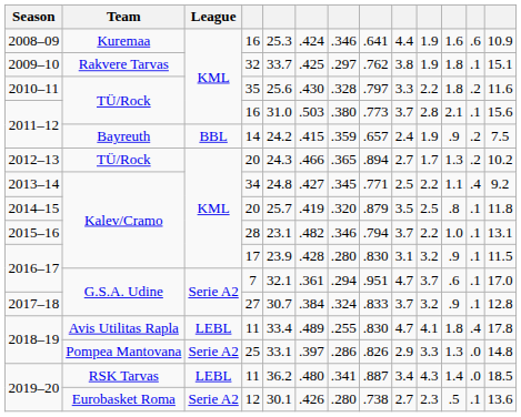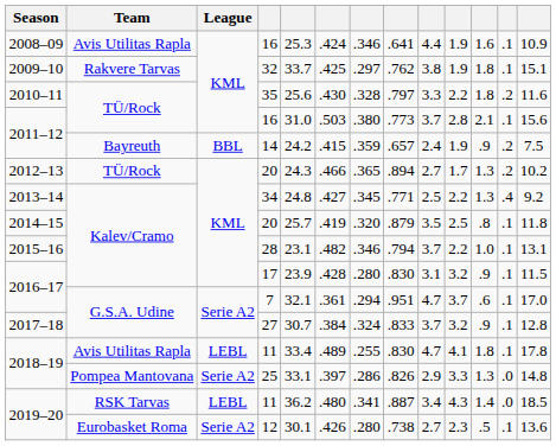 <table class="wikitable sortable" style="font-size:95%; text-align:center;">
 <tr>
 <th>Season</th>
 <th>Team</th>
 <th>League</th>
 <th></th>
 <th></th>
 <th></th>
 <th></th>
 <th></th>
 <th></th>
 <th></th>
 <th></th>
 <th></th>
 <th></th>
 </tr>
 <tr>
 <td>2008–09</td>
-<td><a href='#'>Kuremaa</a></td>
+<td><a href='#'>Avis Utilitas Rapla</a></td>
 <td rowspan="4"><a href='#'>KML</a></td>
 <td>16</td>
 <td>25.3</td>
 <td>.424</td>
 <td>.346</td>
 <td>.641</td>
 <td>4.4</td>
 <td>1.9</td>
 <td>1.6</td>
-<td>.6</td>
+<td>.1</td>
 <td>10.9</td>
 </tr>
 <tr>
 <td>2009–10</td>
 <td><a href='#'>Rakvere Tarvas</a></td>
 <td>32</td>
 <td>33.7</td>
 <td>.425</td>
 <td>.297</td>
 <td>.762</td>
 <td>3.8</td>
 <td>1.9</td>
 <td>1.8</td>
 <td>.1</td>
 <td>15.1</td>
 </tr>
 <tr>
 <td>2010–11</td>
 <td rowspan="2"><a href='#'>TÜ/Rock</a></td>
 <td>35</td>
 <td>25.6</td>
 <td>.430</td>
 <td>.328</td>
 <td>.797</td>
 <td>3.3</td>
 <td>2.2</td>
 <td>1.8</td>
 <td>.2</td>
 <td>11.6</td>
 </tr>
 <tr>
 <td rowspan="2">2011–12</td>
 <td>16</td>
 <td>31.0</td>
 <td>.503</td>
 <td>.380</td>
 <td>.773</td>
 <td>3.7</td>
 <td>2.8</td>
 <td>2.1</td>
 <td>.1</td>
 <td>15.6</td>
 </tr>
 <tr>
 <td><a href='#'>Bayreuth</a></td>
 <td><a href='#'>BBL</a></td>
 <td>14</td>
 <td>24.2</td>
 <td>.415</td>
 <td>.359</td>
 <td>.657</td>
 <td>2.4</td>
 <td>1.9</td>
 <td>.9</td>
 <td>.2</td>
 <td>7.5</td>
 </tr>
 <tr>
 <td>2012–13</td>
 <td><a href='#'>TÜ/Rock</a></td>
 <td rowspan="5"><a href='#'>KML</a></td>
 <td>20</td>
 <td>24.3</td>
 <td>.466</td>
 <td>.365</td>
 <td>.894</td>
 <td>2.7</td>
 <td>1.7</td>
 <td>1.3</td>
 <td>.2</td>
 <td>10.2</td>
 </tr>
 <tr>
 <td>2013–14</td>
 <td rowspan="4"><a href='#'>Kalev/Cramo</a></td>
 <td>34</td>
 <td>24.8</td>
 <td>.427</td>
 <td>.345</td>
 <td>.771</td>
 <td>2.5</td>
 <td>2.2</td>
-<td>1.1</td>
+<td>1.3</td>
 <td>.4</td>
 <td>9.2</td>
 </tr>
 <tr>
 <td>2014–15</td>
 <td>20</td>
 <td>25.7</td>
 <td>.419</td>
 <td>.320</td>
 <td>.879</td>
 <td>3.5</td>
 <td>2.5</td>
 <td>.8</td>
 <td>.1</td>
 <td>11.8</td>
 </tr>
 <tr>
 <td>2015–16</td>
 <td>28</td>
 <td>23.1</td>
 <td>.482</td>
 <td>.346</td>
 <td>.794</td>
 <td>3.7</td>
 <td>2.2</td>
 <td>1.0</td>
 <td>.1</td>
 <td>13.1</td>
 </tr>
 <tr>
 <td rowspan="2">2016–17</td>
 <td>17</td>
 <td>23.9</td>
 <td>.428</td>
 <td>.280</td>
 <td>.830</td>
 <td>3.1</td>
 <td>3.2</td>
 <td>.9</td>
 <td>.1</td>
 <td>11.5</td>
 </tr>
 <tr>
 <td rowspan="2"><a href='#'>G.S.A. Udine</a></td>
 <td rowspan="2"><a href='#'>Serie A2</a></td>
 <td>7</td>
 <td>32.1</td>
 <td>.361</td>
 <td>.294</td>
 <td>.951</td>
 <td>4.7</td>
 <td>3.7</td>
 <td>.6</td>
 <td>.1</td>
 <td>17.0</td>
 </tr>
 <tr>
 <td>2017–18</td>
 <td>27</td>
 <td>30.7</td>
 <td>.384</td>
 <td>.324</td>
 <td>.833</td>
 <td>3.7</td>
 <td>3.2</td>
 <td>.9</td>
 <td>.1</td>
 <td>12.8</td>
 </tr>
 <tr>
 <td rowspan="2">2018–19</td>
 <td><a href='#'>Avis Utilitas Rapla</a></td>
 <td><a href='#'>LEBL</a></td>
 <td>11</td>
 <td>33.4</td>
 <td>.489</td>
 <td>.255</td>
 <td>.830</td>
 <td>4.7</td>
 <td>4.1</td>
 <td>1.8</td>
-<td>.4</td>
+<td>.1</td>
 <td>17.8</td>
 </tr>
 <tr>
 <td><a href='#'>Pompea Mantovana</a></td>
 <td><a href='#'>Serie A2</a></td>
 <td>25</td>
 <td>33.1</td>
 <td>.397</td>
 <td>.286</td>
 <td>.826</td>
 <td>2.9</td>
 <td>3.3</td>
 <td>1.3</td>
 <td>.0</td>
 <td>14.8</td>
 </tr>
 <tr>
 <td rowspan="2">2019–20</td>
 <td><a href='#'>RSK Tarvas</a></td>
 <td><a href='#'>LEBL</a></td>
 <td>11</td>
 <td>36.2</td>
 <td>.480</td>
 <td>.341</td>
 <td>.887</td>
 <td>3.4</td>
 <td>4.3</td>
 <td>1.4</td>
 <td>.0</td>
 <td>18.5</td>
 </tr>
 <tr>
 <td><a href='#'>Eurobasket Roma</a></td>
 <td><a href='#'>Serie A2</a></td>
 <td>12</td>
 <td>30.1</td>
 <td>.426</td>
 <td>.280</td>
 <td>.738</td>
 <td>2.7</td>
 <td>2.3</td>
 <td>.5</td>
 <td>.1</td>
 <td>13.6</td>
 </tr>
 </table>
